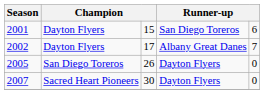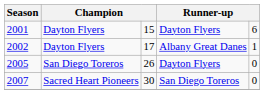 <table class="wikitable">
 <tr>
 <th>Season</th>
 <th colspan=2>Champion</th>
 <th colspan=2>Runner-up</th>
 </tr>
 <tr>
 <td><a href='#'>2001</a></td>
 <td><a href='#'>Dayton Flyers</a></td>
 <td>15</td>
-<td><a href='#'>San Diego Toreros</a></td>
+<td><a href='#'>Dayton Flyers</a></td>
 <td>6</td>
 </tr>
 <tr>
 <td><a href='#'>2002</a></td>
 <td><a href='#'>Dayton Flyers</a></td>
 <td>17</td>
 <td><a href='#'>Albany Great Danes</a></td>
-<td>7</td>
+<td>1</td>
 </tr>
 <tr>
 <td><a href='#'>2005</a></td>
 <td><a href='#'>San Diego Toreros</a></td>
 <td>26</td>
 <td><a href='#'>Dayton Flyers</a></td>
 <td>0</td>
 </tr>
 <tr>
 <td><a href='#'>2007</a></td>
 <td><a href='#'>Sacred Heart Pioneers</a></td>
 <td>30</td>
-<td><a href='#'>Dayton Flyers</a></td>
+<td><a href='#'>San Diego Toreros</a></td>
 <td>0</td>
 </tr>
 <tr>
 </tr>
 </table>
